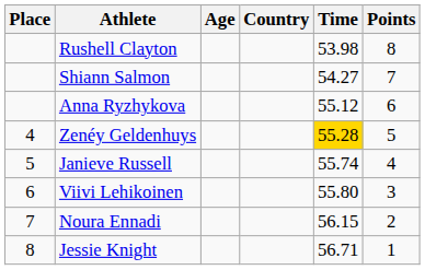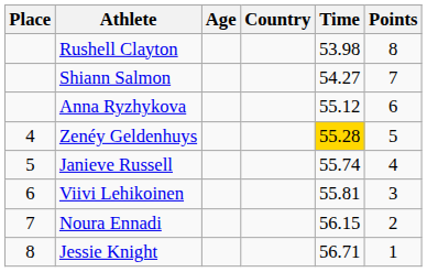 <table class="wikitable mw-datatable sortable">
 <tr>
 <th>Place</th>
 <th>Athlete</th>
 <th>Age</th>
 <th>Country</th>
 <th>Time</th>
 <th>Points</th>
 </tr>
 <tr>
 <td align=center></td>
 <td><a href='#'>Rushell Clayton</a></td>
 <td></td>
 <td></td>
 <td>53.98</td>
 <td align=center>8</td>
 </tr>
 <tr>
 <td align=center></td>
 <td><a href='#'>Shiann Salmon</a></td>
 <td></td>
 <td></td>
 <td>54.27</td>
 <td align=center>7</td>
 </tr>
 <tr>
 <td align=center></td>
 <td><a href='#'>Anna Ryzhykova</a></td>
 <td></td>
 <td></td>
 <td>55.12</td>
 <td align=center>6</td>
 </tr>
 <tr>
 <td align=center>4</td>
 <td><a href='#'>Zenéy Geldenhuys</a></td>
 <td></td>
 <td></td>
 <td style="background: gold;">55.28</td>
 <td align=center>5</td>
 </tr>
 <tr>
 <td align=center>5</td>
 <td><a href='#'>Janieve Russell</a></td>
 <td></td>
 <td></td>
 <td>55.74</td>
 <td align=center>4</td>
 </tr>
 <tr>
 <td align=center>6</td>
 <td><a href='#'>Viivi Lehikoinen</a></td>
 <td></td>
 <td></td>
-<td>55.80</td>
+<td>55.81</td>
 <td align=center>3</td>
 </tr>
 <tr>
 <td align=center>7</td>
 <td><a href='#'>Noura Ennadi</a></td>
 <td></td>
 <td></td>
 <td>56.15</td>
 <td align=center>2</td>
 </tr>
 <tr>
 <td align=center>8</td>
 <td><a href='#'>Jessie Knight</a></td>
 <td></td>
 <td></td>
 <td>56.71</td>
 <td align=center>1</td>
 </tr>
 </table>
